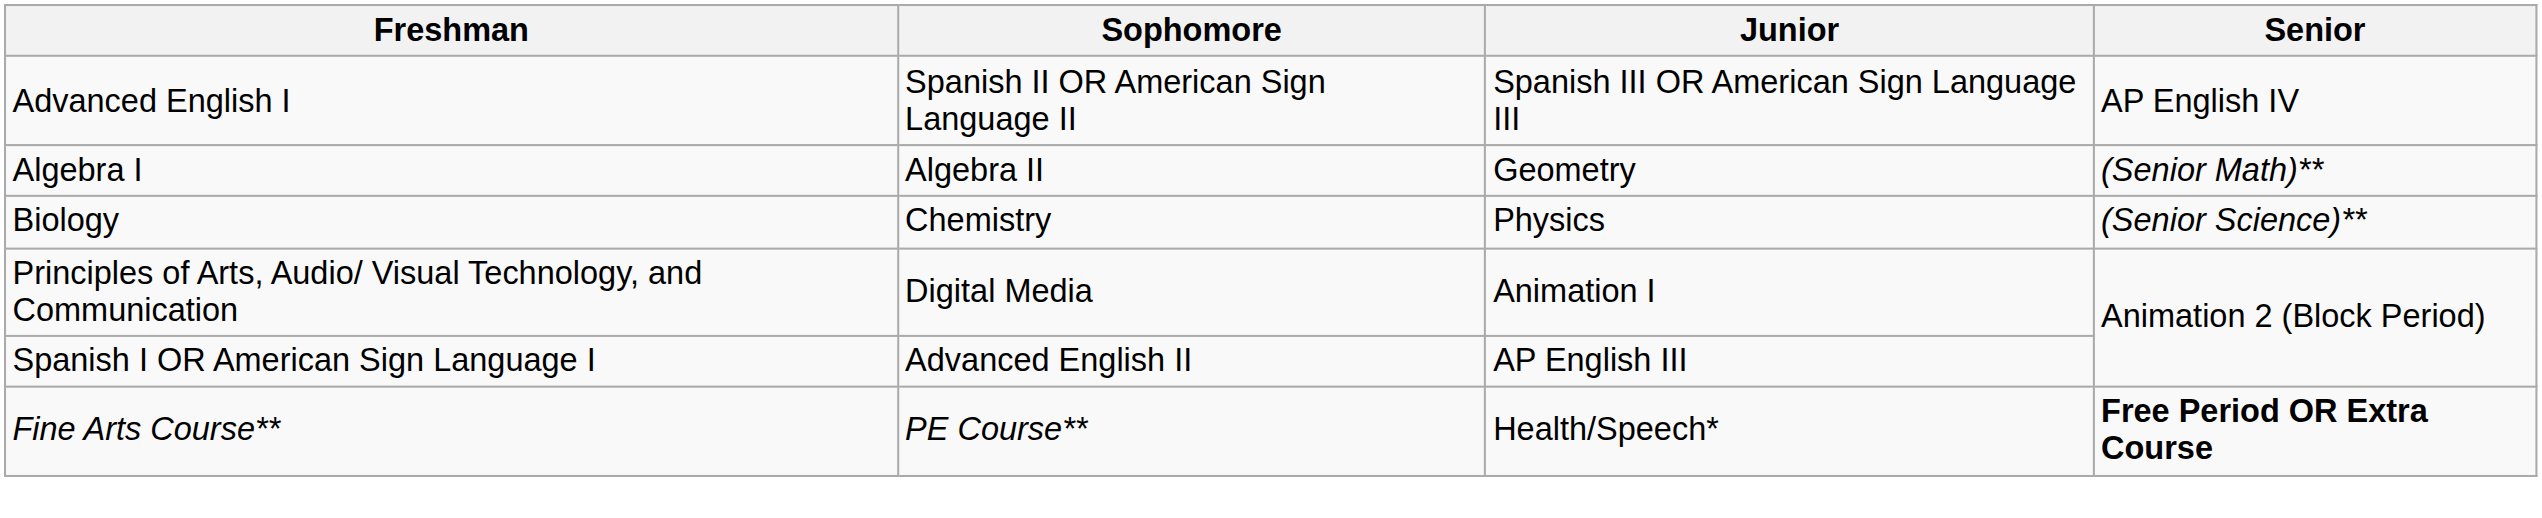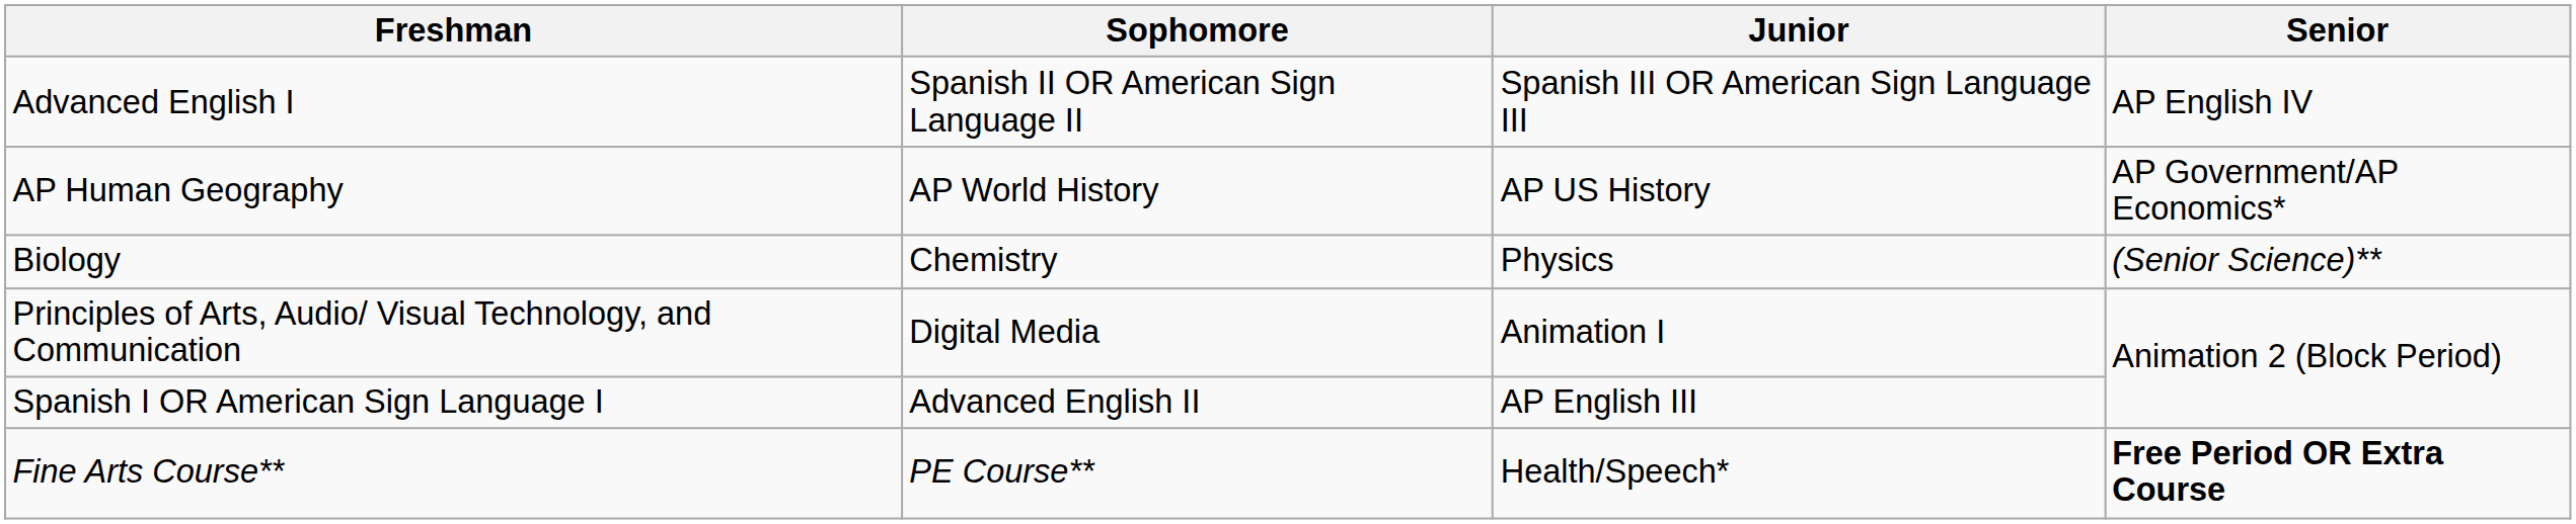 <table class="wikitable">
 <tr>
 <th>Freshman</th>
 <th>Sophomore</th>
 <th>Junior</th>
 <th>Senior</th>
 </tr>
 <tr>
 <td>Advanced English I</td>
 <td>Spanish II OR American Sign Language II</td>
 <td>Spanish III OR American Sign Language III</td>
 <td>AP English IV</td>
 </tr>
 <tr>
-<td>Algebra I</td>
-<td>Algebra II</td>
-<td>Geometry</td>
-<td><em>(Senior Math)**</em></td>
+<td>AP Human Geography</td>
+<td>AP World History</td>
+<td>AP US History</td>
+<td>AP Government/AP Economics*</td>
 </tr>
 <tr>
 <td>Biology</td>
 <td>Chemistry</td>
 <td>Physics</td>
 <td><em>(Senior Science)**</em></td>
 </tr>
 <tr>
 <td>Principles of Arts, Audio/ Visual Technology, and Communication</td>
 <td>Digital Media</td>
 <td>Animation I</td>
 <td rowspan="2">Animation 2 (Block Period)</td>
 </tr>
 <tr>
 <td>Spanish I OR American Sign Language I</td>
 <td>Advanced English II</td>
 <td>AP English III</td>
 </tr>
 <tr>
 <td><em>Fine Arts Course**</em></td>
 <td><em>PE Course**</em></td>
 <td>Health/Speech*</td>
 <td><strong>Free Period OR Extra Course</strong></td>
 </tr>
 </table>
